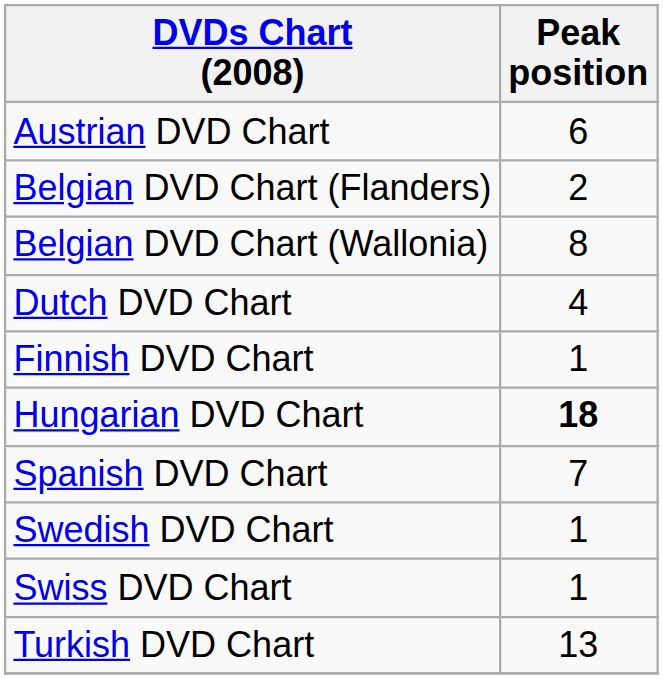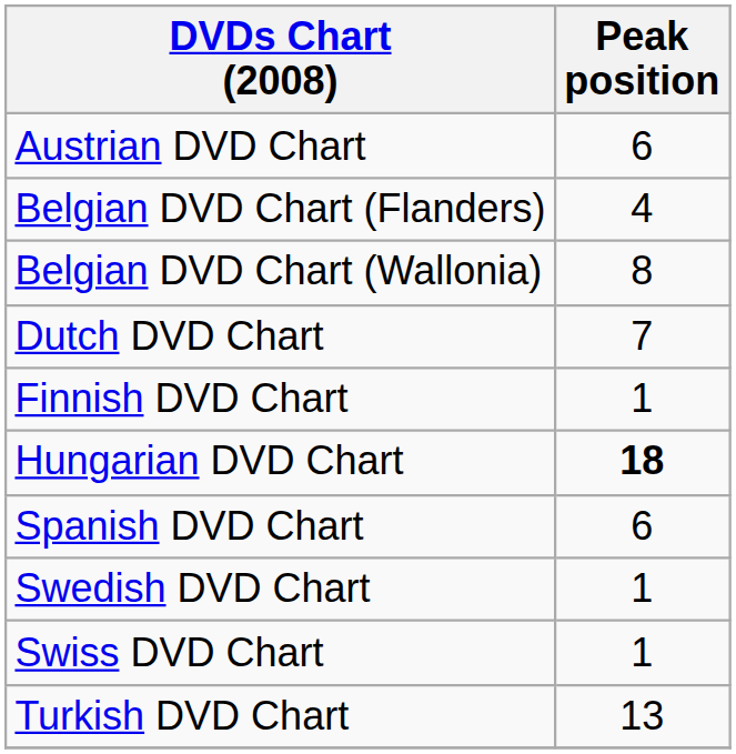 <table class="wikitable sortable">
 <tr>
 <th><a href='#'>DVDs Chart</a><br> (2008)</th>
 <th>Peak<br>position</th>
 </tr>
 <tr>
 <td align="left"><a href='#'>Austrian</a> DVD Chart</td>
 <td style="text-align:center;">6</td>
 </tr>
 <tr>
 <td align="left"><a href='#'>Belgian</a> DVD Chart (Flanders)</td>
-<td style="text-align:center;">2</td>
+<td style="text-align:center;">4</td>
 </tr>
 <tr>
 <td align="left"><a href='#'>Belgian</a> DVD Chart (Wallonia)</td>
 <td style="text-align:center;">8</td>
 </tr>
 <tr>
 <td align="left"><a href='#'>Dutch</a> DVD Chart</td>
-<td align="center">4</td>
+<td align="center">7</td>
 </tr>
 <tr>
 <td align="left"><a href='#'>Finnish</a> DVD Chart</td>
 <td align="center">1</td>
 </tr>
 <tr>
 <td align="left"><a href='#'>Hungarian</a> DVD Chart</td>
 <td style="text-align:center;"><strong>18</strong></td>
 </tr>
 <tr>
 <td align="left"><a href='#'>Spanish</a> DVD Chart</td>
-<td style="text-align:center;">7</td>
+<td style="text-align:center;">6</td>
 </tr>
 <tr>
 <td align="left"><a href='#'>Swedish</a> DVD Chart</td>
 <td style="text-align:center;">1</td>
 </tr>
 <tr>
 <td align="left"><a href='#'>Swiss</a> DVD Chart</td>
 <td style="text-align:center;">1</td>
 </tr>
 <tr>
 <td align="left"><a href='#'>Turkish</a> DVD Chart</td>
 <td style="text-align:center;">13</td>
 </tr>
 <tr>
 </tr>
 </table>
